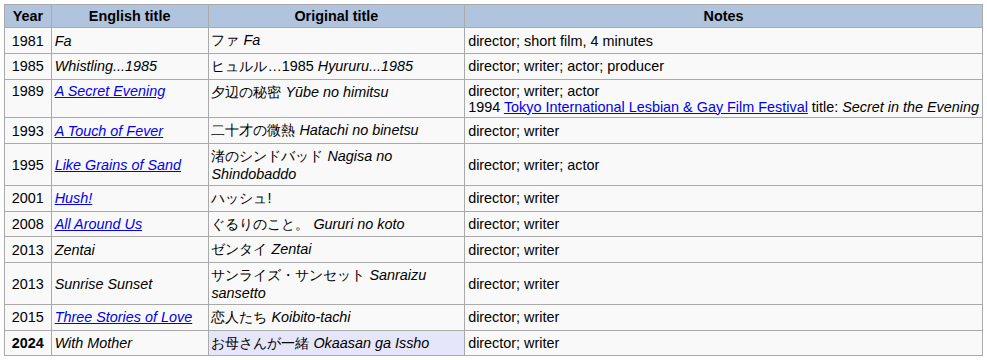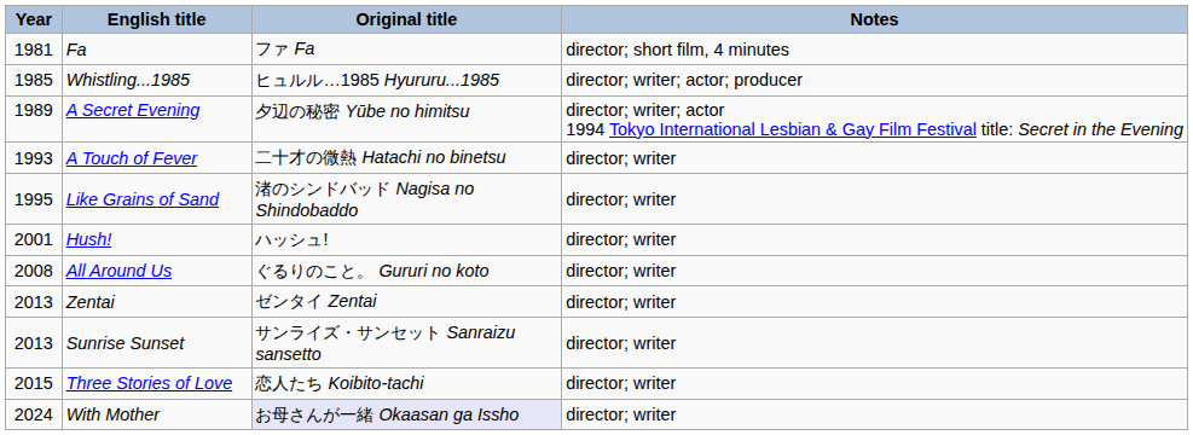 <table class="wikitable" style="font-size:90%;">
 <tr>
 <th style="background:#B0C4DE;" width="40">Year</th>
 <th style="background:#B0C4DE;" width="150">English title</th>
 <th style="background:#B0C4DE;" width="250">Original title</th>
 <th style="background:#B0C4DE;">Notes</th>
 </tr>
 <tr>
 <td align="center">1981</td>
 <td><em>Fa</em></td>
 <td>ファ <em>Fa</em></td>
 <td>director; short film, 4 minutes</td>
 </tr>
 <tr>
 <td align="center">1985</td>
 <td><em>Whistling...1985</em></td>
 <td>ヒュルル…1985 <em>Hyururu...1985</em></td>
 <td>director; writer; actor; producer</td>
 </tr>
 <tr valign="top">
 <td align="center">1989</td>
 <td><em><a href='#'>A Secret Evening</a></em></td>
 <td>夕辺の秘密 <em>Yūbe no himitsu</em></td>
 <td>director; writer; actor <br> 1994 <a href='#'>Tokyo International Lesbian & Gay Film Festival</a> title: <em>Secret in the Evening</em></td>
 </tr>
 <tr>
 <td align="center">1993</td>
 <td><em><a href='#'>A Touch of Fever</a></em></td>
 <td>二十才の微熱 <em>Hatachi no binetsu</em></td>
 <td>director; writer</td>
 </tr>
 <tr>
 <td align="center">1995</td>
 <td><em><a href='#'>Like Grains of Sand</a></em></td>
 <td>渚のシンドバッド <em>Nagisa no Shindobaddo</em></td>
-<td>director; writer; actor</td>
+<td>director; writer</td>
 </tr>
 <tr>
 <td align="center">2001</td>
 <td><em><a href='#'>Hush!</a></em></td>
 <td>ハッシュ!</td>
 <td>director; writer</td>
 </tr>
 <tr>
 <td align="center">2008</td>
 <td><em><a href='#'>All Around Us</a></em></td>
 <td>ぐるりのこと。 <em>Gururi no koto</em></td>
 <td>director; writer</td>
 </tr>
 <tr>
 <td align="center">2013</td>
 <td><em>Zentai</em></td>
 <td>ゼンタイ <em>Zentai</em></td>
 <td>director; writer</td>
 </tr>
 <tr>
 <td align="center">2013</td>
 <td><em>Sunrise Sunset</em></td>
 <td>サンライズ・サンセット <em>Sanraizu sansetto</em></td>
 <td>director; writer</td>
 </tr>
 <tr>
 <td align="center">2015</td>
 <td><em><a href='#'>Three Stories of Love</a></em></td>
 <td>恋人たち <em>Koibito-tachi</em></td>
 <td>director; writer</td>
 </tr>
 <tr>
-<td align="center"><strong>2024</strong></td>
+<td align="center">2024</td>
 <td><em>With Mother</em></td>
 <td style="background: lavender;">お母さんが一緒 <em>Okaasan ga Issho</em></td>
 <td>director; writer</td>
 </tr>
 <tr>
 </tr>
 </table>
